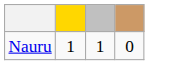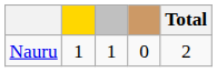 <table class="wikitable">
 <tr>
 <th></th>
 <th style="background-color:gold">        </th>
 <th style="background-color:silver">      </th>
 <th style="background-color:#CC9966">      </th>
+<th>Total</th>
 </tr>
 <tr align="center">
 <td> <a href='#'>Nauru</a></td>
 <td>1</td>
 <td>1</td>
 <td>0</td>
+<td>2</td>
 </tr>
 </table>
